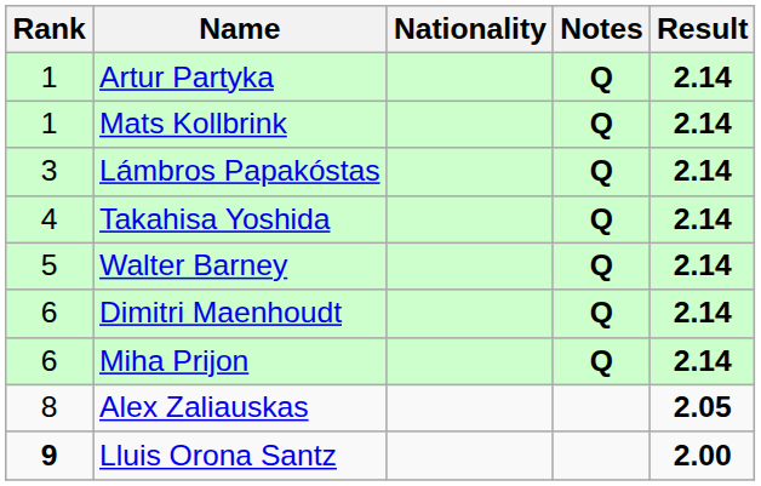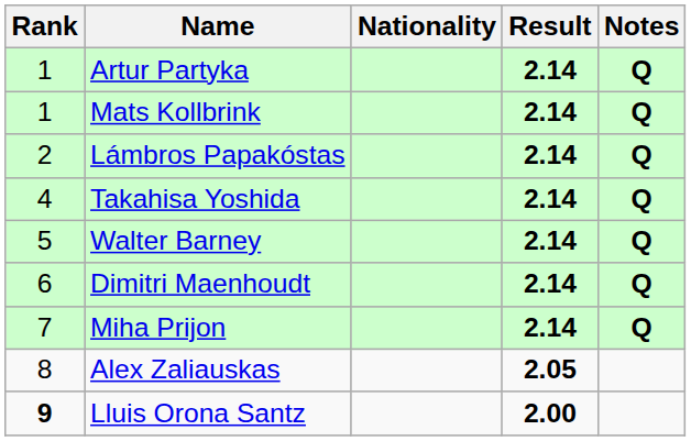 <table class="wikitable sortable" style="text-align:center">
 <tr>
 <th>Rank</th>
 <th>Name</th>
 <th>Nationality</th>
+<th>Result</th>
 <th>Notes</th>
-<th>Result</th>
 </tr>
 <tr bgcolor=ccffcc>
 <td>1</td>
 <td align=left><a href='#'>Artur Partyka</a></td>
 <td align=left></td>
+<td><strong>2.14</strong></td>
 <td><strong>Q</strong></td>
-<td><strong>2.14</strong></td>
 </tr>
 <tr bgcolor=ccffcc>
 <td>1</td>
 <td align=left><a href='#'>Mats Kollbrink</a></td>
 <td align=left></td>
+<td><strong>2.14</strong></td>
 <td><strong>Q</strong></td>
-<td><strong>2.14</strong></td>
 </tr>
 <tr bgcolor=ccffcc>
-<td>3</td>
+<td>2</td>
 <td align=left><a href='#'>Lámbros Papakóstas</a></td>
 <td align=left></td>
+<td><strong>2.14</strong></td>
 <td><strong>Q</strong></td>
-<td><strong>2.14</strong></td>
 </tr>
 <tr bgcolor=ccffcc>
 <td>4</td>
 <td align=left><a href='#'>Takahisa Yoshida</a></td>
 <td align=left></td>
+<td><strong>2.14</strong></td>
 <td><strong>Q</strong></td>
-<td><strong>2.14</strong></td>
 </tr>
 <tr bgcolor=ccffcc>
 <td>5</td>
 <td align=left><a href='#'>Walter Barney</a></td>
 <td align=left></td>
+<td><strong>2.14</strong></td>
 <td><strong>Q</strong></td>
-<td><strong>2.14</strong></td>
 </tr>
 <tr bgcolor=ccffcc>
 <td>6</td>
 <td align=left><a href='#'>Dimitri Maenhoudt</a></td>
 <td align=left></td>
+<td><strong>2.14</strong></td>
 <td><strong>Q</strong></td>
-<td><strong>2.14</strong></td>
 </tr>
 <tr bgcolor=ccffcc>
-<td>6</td>
+<td>7</td>
 <td align=left><a href='#'>Miha Prijon</a></td>
 <td align=left></td>
+<td><strong>2.14</strong></td>
 <td><strong>Q</strong></td>
-<td><strong>2.14</strong></td>
 </tr>
 <tr>
 <td>8</td>
 <td align=left><a href='#'>Alex Zaliauskas</a></td>
 <td align=left></td>
+<td><strong>2.05</strong></td>
 <td></td>
-<td><strong>2.05</strong></td>
 </tr>
 <tr>
 <td><strong>9</strong></td>
 <td align=left><a href='#'>Lluis Orona Santz</a></td>
 <td align=left></td>
+<td><strong>2.00</strong></td>
 <td></td>
-<td><strong>2.00</strong></td>
 </tr>
 </table>
